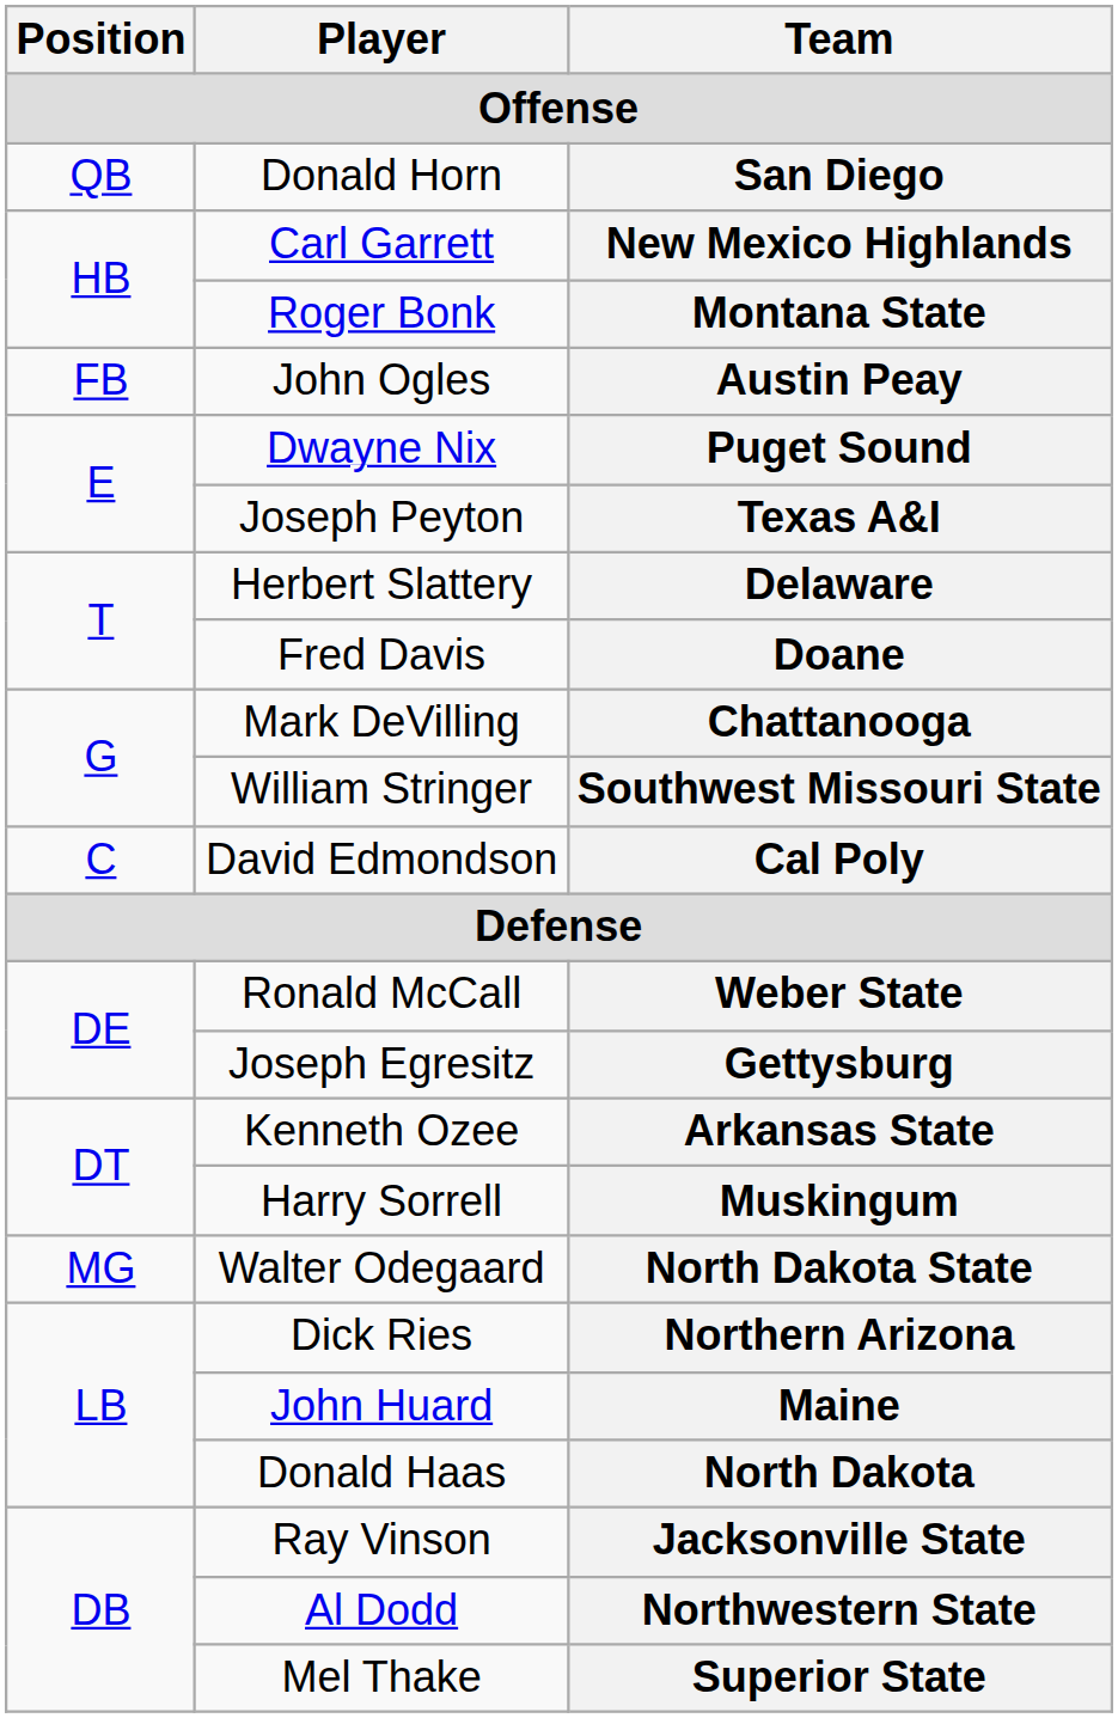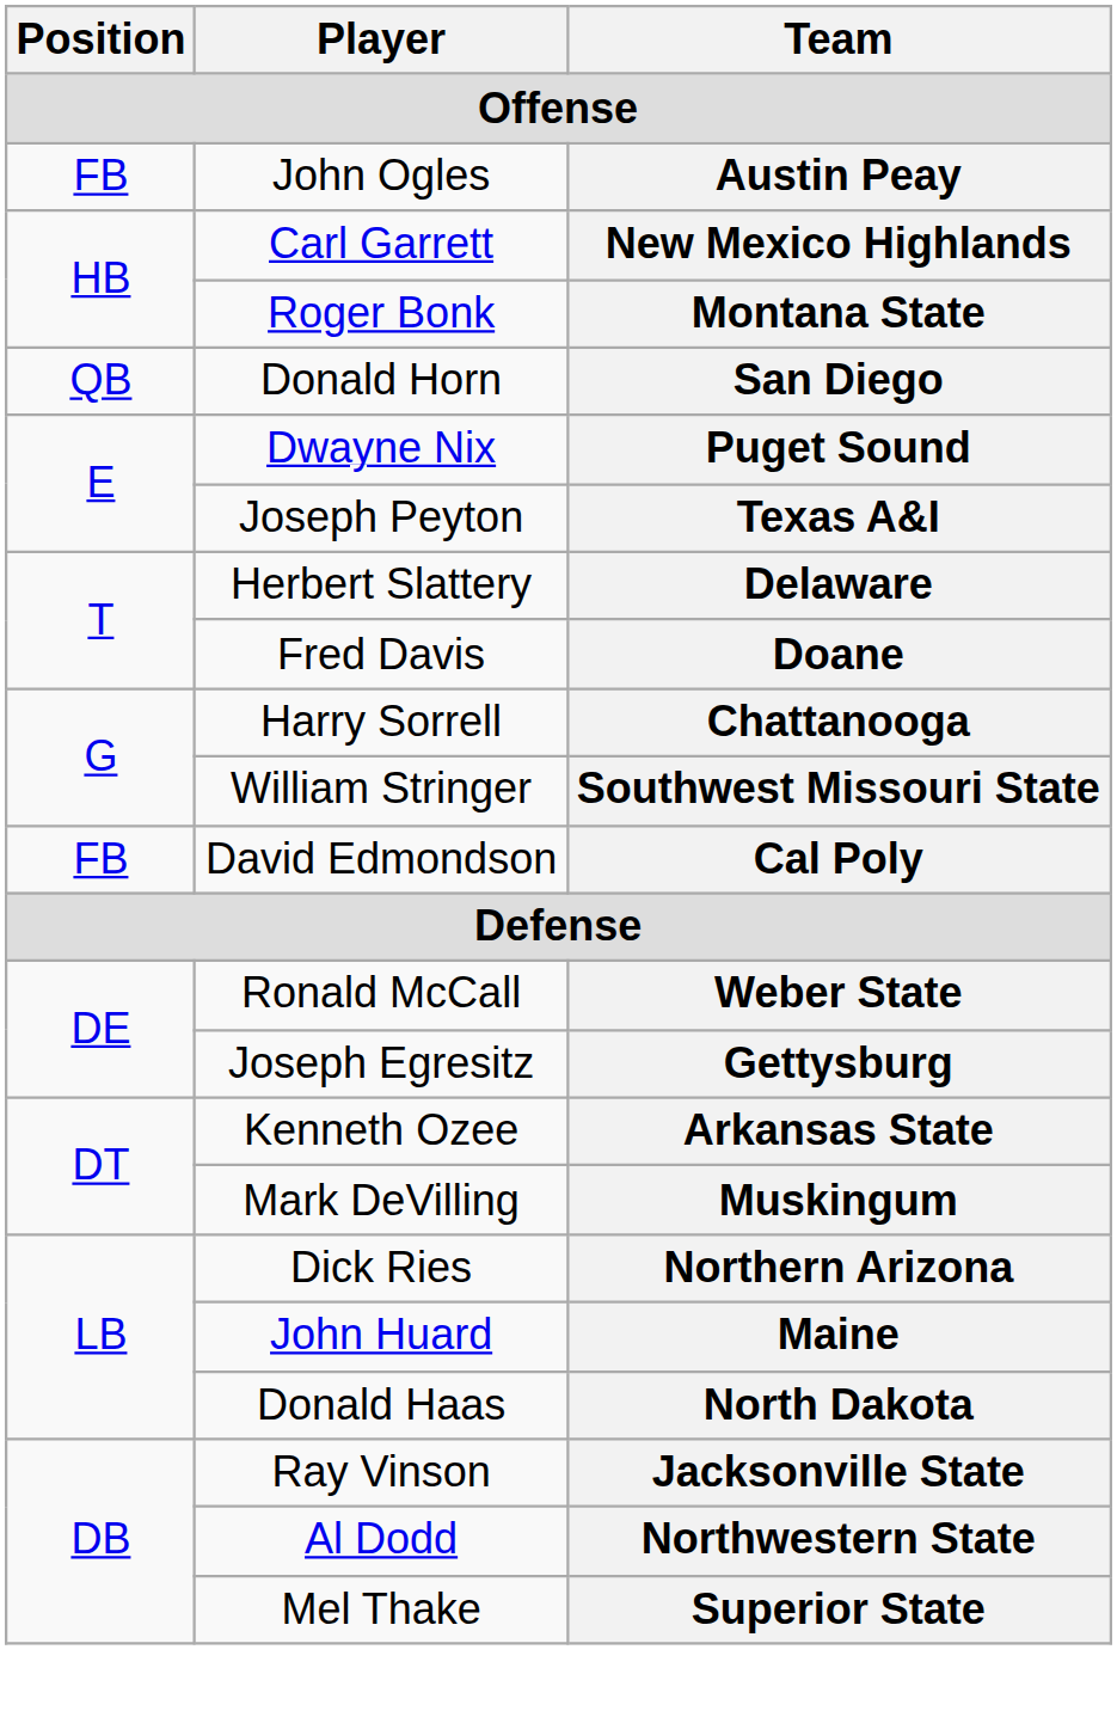 <table class="wikitable">
 <tr>
 <th>Position</th>
 <th>Player</th>
 <th>Team</th>
 </tr>
 <tr>
 <td colspan="3" style="text-align:center; background:#ddd;"><strong>Offense </strong></td>
 </tr>
 <tr style="text-align:center;">
-<td><a href='#'>QB</a></td>
-<td>Donald Horn</td>
-<th Style = >San Diego</th>
+<td><a href='#'>FB</a></td>
+<td>John Ogles</td>
+<th Style = >Austin Peay</th>
 </tr>
 <tr style="text-align:center;">
 <td rowspan="2"><a href='#'>HB</a></td>
 <td><a href='#'>Carl Garrett</a></td>
 <th Style = >New Mexico Highlands</th>
 </tr>
 <tr style="text-align:center;">
 <td><a href='#'>Roger Bonk</a></td>
 <th Style = >Montana State</th>
 </tr>
 <tr style="text-align:center;">
-<td><a href='#'>FB</a></td>
-<td>John Ogles</td>
-<th Style = >Austin Peay</th>
+<td><a href='#'>QB</a></td>
+<td>Donald Horn</td>
+<th Style = >San Diego</th>
 </tr>
 <tr style="text-align:center;">
 <td rowspan="2"><a href='#'>E</a></td>
 <td><a href='#'>Dwayne Nix</a></td>
 <th Style = >Puget Sound</th>
 </tr>
 <tr style="text-align:center;">
 <td>Joseph Peyton</td>
 <th Style = >Texas A&I</th>
 </tr>
 <tr style="text-align:center;">
 <td rowspan="2"><a href='#'>T</a></td>
 <td>Herbert Slattery</td>
 <th Style = >Delaware</th>
 </tr>
 <tr style="text-align:center;">
 <td>Fred Davis</td>
 <th Style = >Doane</th>
 </tr>
 <tr style="text-align:center;">
 <td rowspan="2"><a href='#'>G</a></td>
-<td>Mark DeVilling</td>
+<td>Harry Sorrell</td>
 <th Style = >Chattanooga</th>
 </tr>
 <tr style="text-align:center;">
 <td>William Stringer</td>
 <th Style = >Southwest Missouri State</th>
 </tr>
 <tr style="text-align:center;">
-<td><a href='#'>C</a></td>
+<td><a href='#'>FB</a></td>
 <td>David Edmondson</td>
 <th Style = >Cal Poly</th>
 </tr>
 <tr>
 <td colspan="3" style="text-align:center; background:#ddd;"><strong>Defense</strong></td>
 </tr>
 <tr style="text-align:center;">
 <td rowspan="2"><a href='#'>DE</a></td>
 <td>Ronald McCall</td>
 <th Style = >Weber State</th>
 </tr>
 <tr style="text-align:center;">
 <td>Joseph Egresitz</td>
 <th Style = >Gettysburg</th>
 </tr>
 <tr style="text-align:center;">
 <td rowspan="2"><a href='#'>DT</a></td>
 <td>Kenneth Ozee</td>
 <th Style = >Arkansas State</th>
 </tr>
 <tr style="text-align:center;">
-<td>Harry Sorrell</td>
+<td>Mark DeVilling</td>
 <th Style = >Muskingum</th>
-</tr>
-<tr style="text-align:center;">
-<td><a href='#'>MG</a></td>
-<td>Walter Odegaard</td>
-<th Style = >North Dakota State</th>
 </tr>
 <tr style="text-align:center;">
 <td rowspan="3"><a href='#'>LB</a></td>
 <td>Dick Ries</td>
 <th Style = >Northern Arizona</th>
 </tr>
 <tr style="text-align:center;">
 <td><a href='#'>John Huard</a></td>
 <th Style = >Maine</th>
 </tr>
 <tr style="text-align:center;">
 <td>Donald Haas</td>
 <th Style = >North Dakota</th>
 </tr>
 <tr style="text-align:center;">
 <td rowspan="3"><a href='#'>DB</a></td>
 <td>Ray Vinson</td>
 <th Style = >Jacksonville State</th>
 </tr>
 <tr style="text-align:center;">
 <td><a href='#'>Al Dodd</a></td>
 <th Style = >Northwestern State</th>
 </tr>
 <tr style="text-align:center;">
 <td>Mel Thake</td>
 <th Style = >Superior State</th>
 </tr>
 </table>
